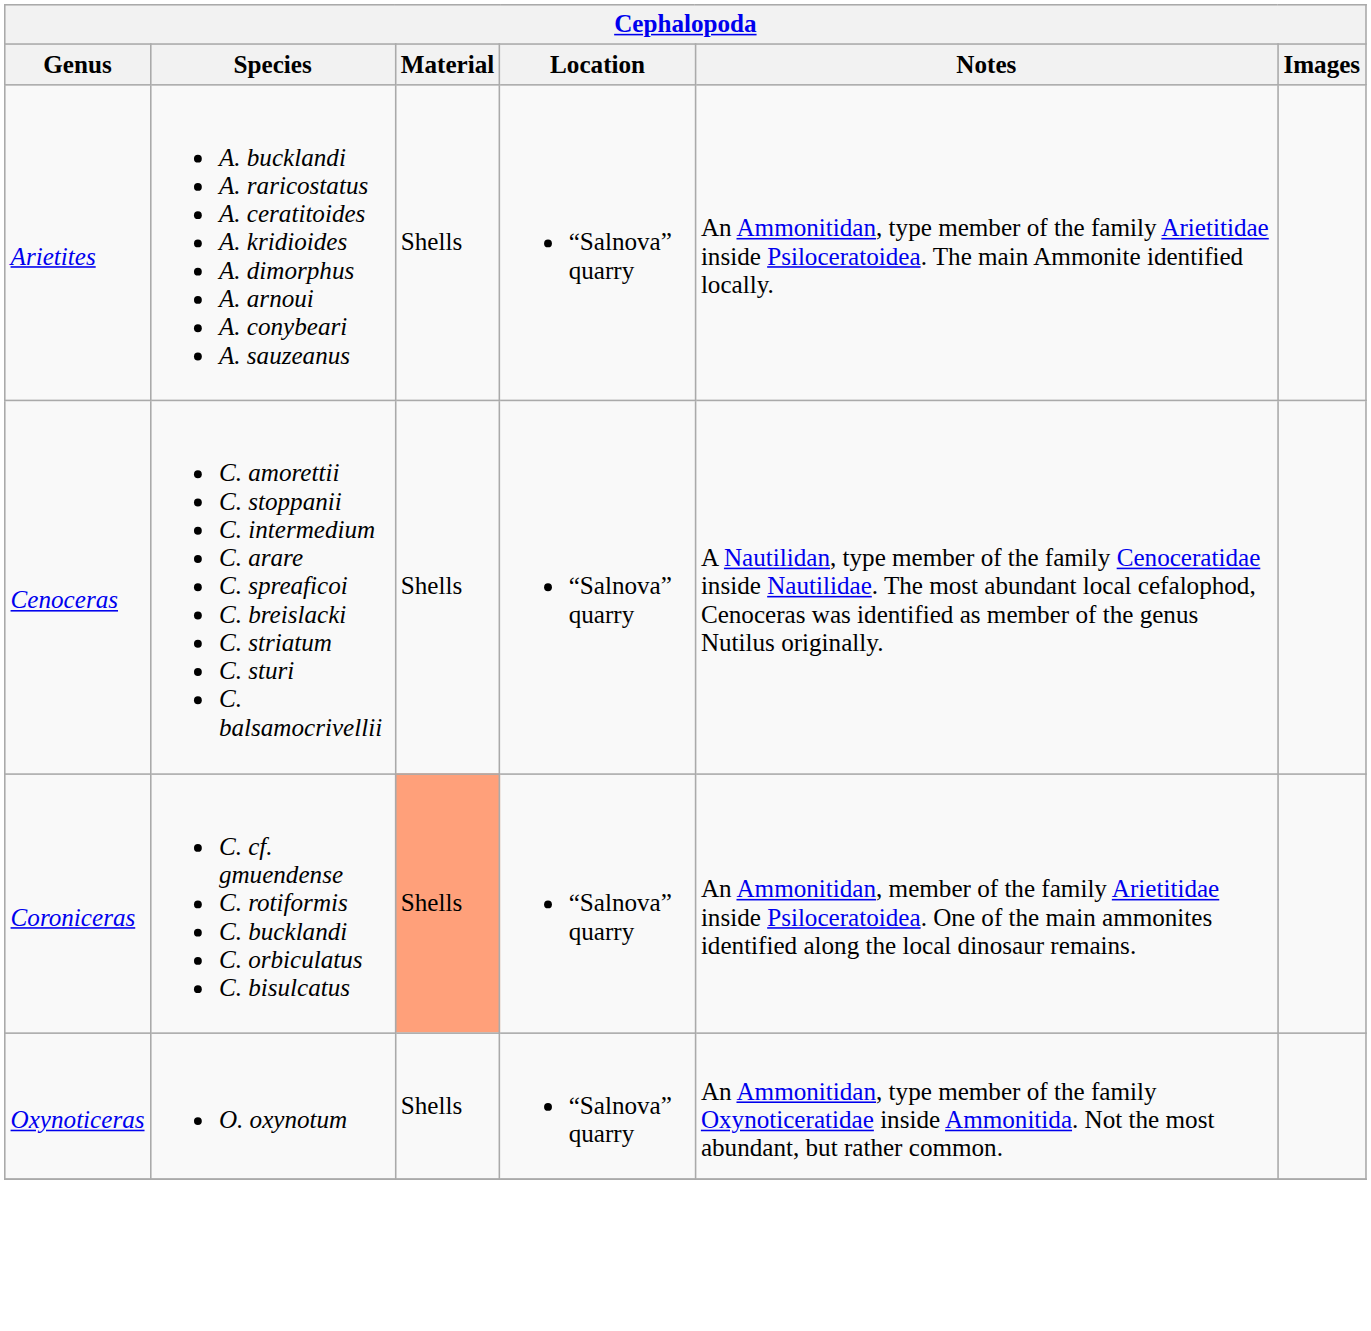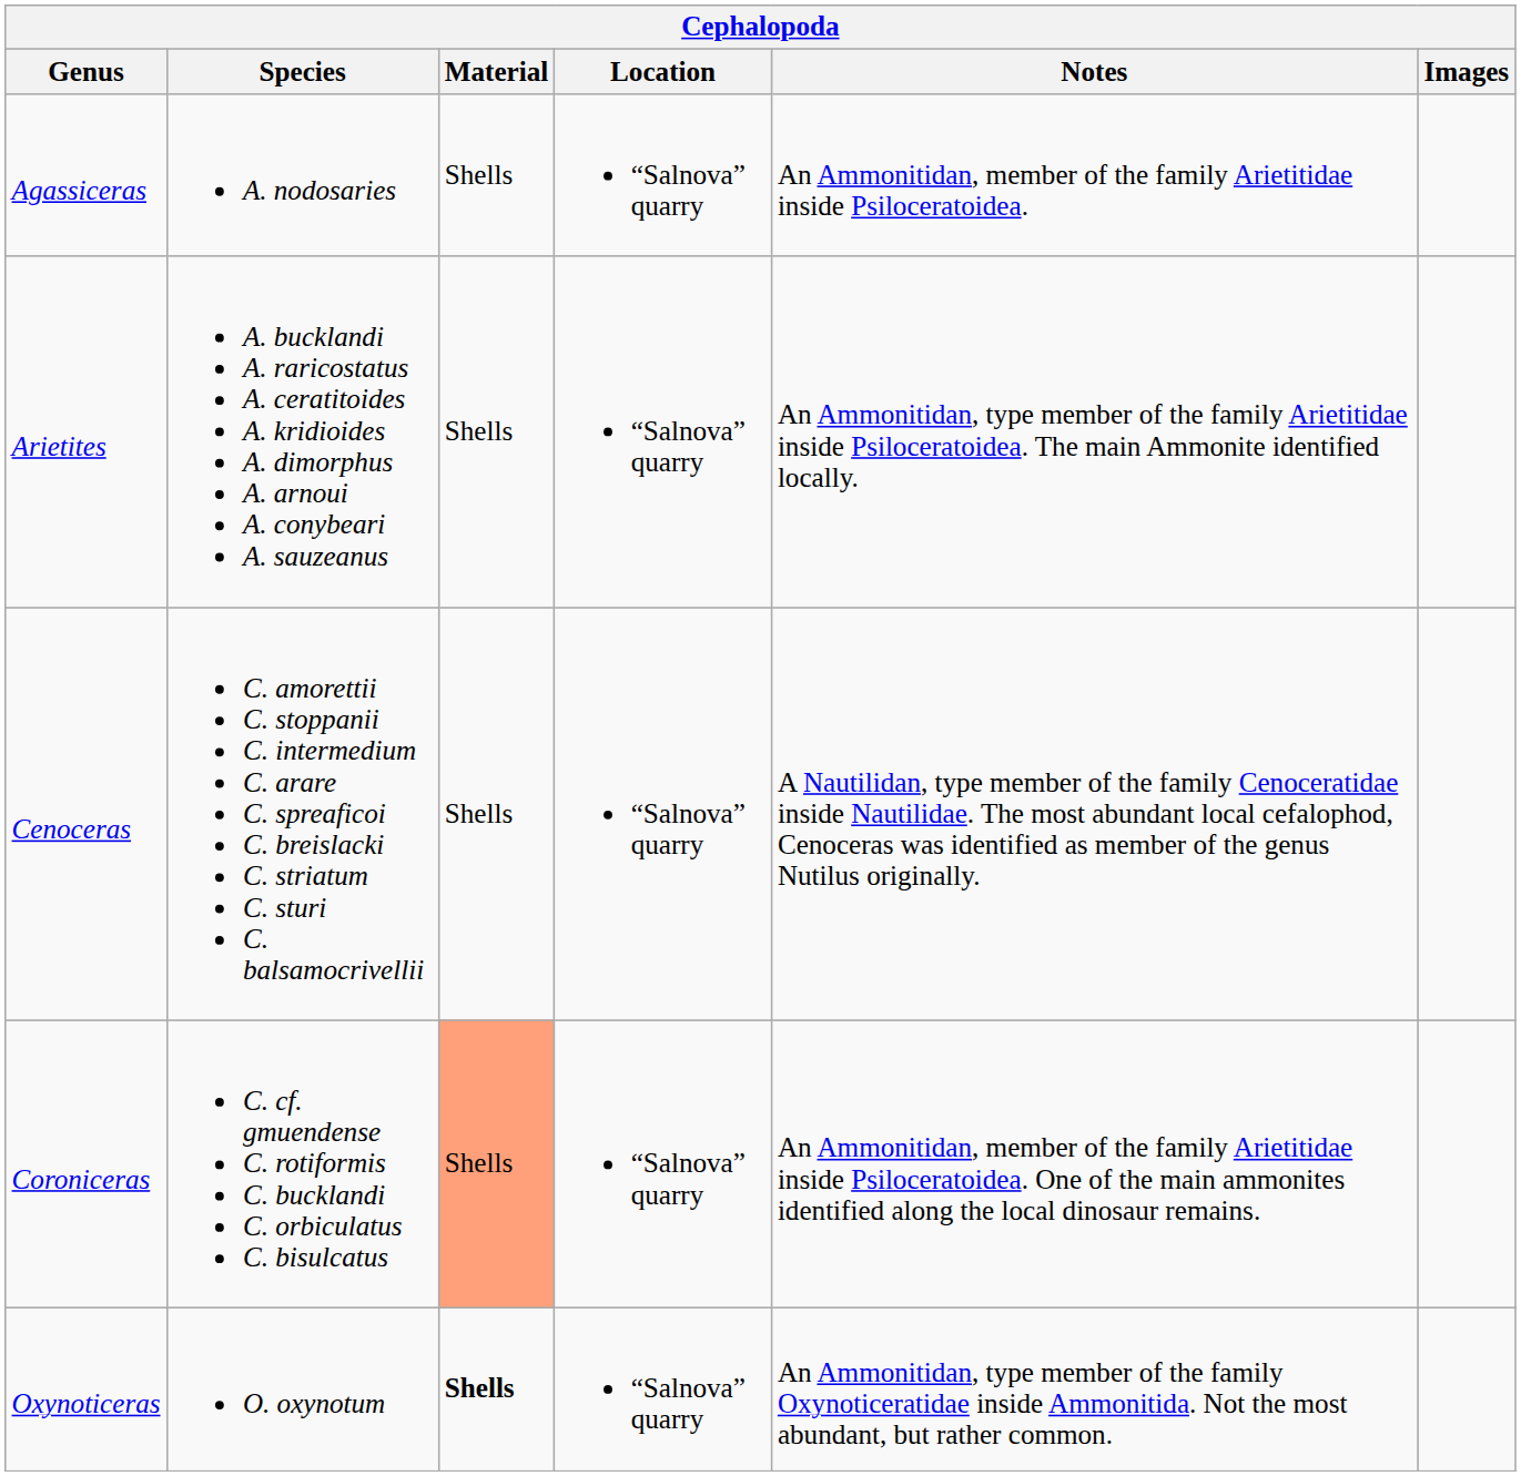 <table class="wikitable" align="center">
 <tr>
 <th colspan="6" align="center"><strong><a href='#'>Cephalopoda</a></strong></th>
 </tr>
 <tr>
 <th>Genus</th>
 <th>Species</th>
 <th>Material</th>
 <th>Location</th>
 <th>Notes</th>
 <th>Images</th>
+</tr>
+<tr>
+<td><br><em><a href='#'>Agassiceras</a></em></td>
+<td><br><ul><li><em>A. nodosaries</em></li></ul></td>
+<td>Shells</td>
+<td><br><ul><li>“Salnova” quarry</li></ul></td>
+<td><br>An <a href='#'>Ammonitidan</a>, member of the family <a href='#'>Arietitidae</a> inside <a href='#'>Psiloceratoidea</a>.</td>
+<td></td>
 </tr>
 <tr>
 <td><br><em><a href='#'>Arietites</a></em></td>
 <td><br><ul><li><em>A. bucklandi</em></li><li><em>A. raricostatus</em></li><li><em>A. ceratitoides</em></li><li><em>A. kridioides</em></li><li><em>A. dimorphus</em></li><li><em>A. arnoui</em></li><li><em>A. conybeari</em></li><li><em>A. sauzeanus</em></li></ul></td>
 <td>Shells</td>
 <td><br><ul><li>“Salnova” quarry</li></ul></td>
 <td><br>An <a href='#'>Ammonitidan</a>, type member of the family <a href='#'>Arietitidae</a> inside <a href='#'>Psiloceratoidea</a>. The main Ammonite identified locally.</td>
 <td></td>
 </tr>
 <tr>
 <td><br><em><a href='#'>Cenoceras</a></em></td>
 <td><br><ul><li><em>C. amorettii</em></li><li><em>C. stoppanii</em></li><li><em>C. intermedium</em></li><li><em>C. arare</em></li><li><em>C. spreaficoi</em></li><li><em>C. breislacki</em></li><li><em>C. striatum</em></li><li><em>C. sturi</em></li><li><em>C. balsamocrivellii</em></li></ul></td>
 <td>Shells</td>
 <td><br><ul><li>“Salnova” quarry</li></ul></td>
 <td><br>A <a href='#'>Nautilidan</a>, type member of the family <a href='#'>Cenoceratidae</a> inside <a href='#'>Nautilidae</a>. The most abundant local cefalophod, Cenoceras  was identified as member of the genus Nutilus originally.</td>
 <td><br></td>
 </tr>
 <tr>
 <td><br><em><a href='#'>Coroniceras</a></em></td>
 <td><br><ul><li><em>C. cf. gmuendense</em></li><li><em>C. rotiformis</em></li><li><em>C. bucklandi</em></li><li><em>C. orbiculatus</em></li><li><em>C. bisulcatus</em></li></ul></td>
 <td style="background: lightsalmon;">Shells</td>
 <td><br><ul><li>“Salnova” quarry</li></ul></td>
 <td><br>An <a href='#'>Ammonitidan</a>, member of the family <a href='#'>Arietitidae</a> inside <a href='#'>Psiloceratoidea</a>. One of the main ammonites identified along the local dinosaur remains.</td>
 <td></td>
 </tr>
 <tr>
 <td><br><em><a href='#'>Oxynoticeras</a></em></td>
 <td><br><ul><li><em>O. oxynotum</em></li></ul></td>
-<td>Shells</td>
+<td><strong>Shells</strong></td>
 <td><br><ul><li>“Salnova” quarry</li></ul></td>
 <td><br>An <a href='#'>Ammonitidan</a>, type member of the family <a href='#'>Oxynoticeratidae</a> inside <a href='#'>Ammonitida</a>. Not the most abundant, but rather common.</td>
 <td></td>
 </tr>
 <tr>
 </tr>
 </table>
